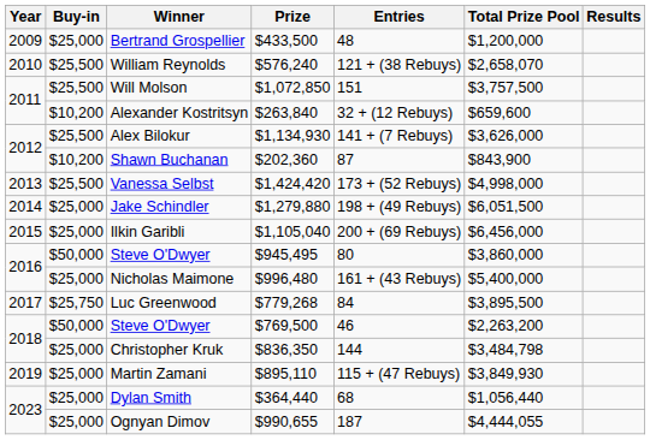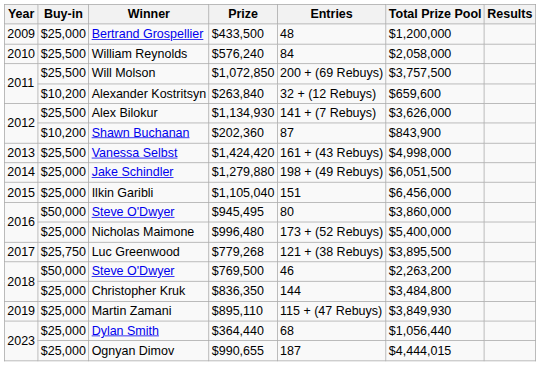 <table class="wikitable sortable">
 <tr>
 <th bgcolor="#FFEBAD">Year</th>
 <th bgcolor="#FFEBAD">Buy-in</th>
 <th bgcolor="#FFEBAD">Winner</th>
 <th bgcolor="#FFEBAD">Prize</th>
 <th bgcolor="#FFEBAD">Entries</th>
 <th bgcolor="#FFEBAD">Total Prize Pool</th>
 <th bgcolor="#FFEBAD">Results</th>
 </tr>
 <tr>
 <td>2009</td>
 <td>$25,000</td>
 <td> <a href='#'>Bertrand Grospellier</a></td>
 <td>$433,500</td>
 <td>48</td>
 <td>$1,200,000</td>
 <td></td>
 </tr>
 <tr>
 <td>2010</td>
 <td>$25,500</td>
 <td> William Reynolds</td>
 <td>$576,240</td>
-<td>121 + (38 Rebuys)</td>
-<td>$2,658,070</td>
+<td>84</td>
+<td>$2,058,000</td>
 <td></td>
 </tr>
 <tr>
 <td rowspan="2">2011</td>
 <td>$25,500</td>
 <td> Will Molson</td>
 <td>$1,072,850</td>
-<td>151</td>
+<td>200 + (69 Rebuys)</td>
 <td>$3,757,500</td>
 <td></td>
 </tr>
 <tr>
 <td>$10,200</td>
 <td> Alexander Kostritsyn</td>
 <td>$263,840</td>
 <td>32 + (12 Rebuys)</td>
 <td>$659,600</td>
 <td></td>
 </tr>
 <tr>
 <td rowspan="2">2012</td>
 <td>$25,500</td>
 <td> Alex Bilokur</td>
 <td>$1,134,930</td>
 <td>141 + (7 Rebuys)</td>
 <td>$3,626,000</td>
 <td></td>
 </tr>
 <tr>
 <td>$10,200</td>
 <td> <a href='#'>Shawn Buchanan</a></td>
 <td>$202,360</td>
 <td>87</td>
 <td>$843,900</td>
 <td></td>
 </tr>
 <tr>
 <td>2013</td>
 <td>$25,500</td>
 <td> <a href='#'>Vanessa Selbst</a></td>
 <td>$1,424,420</td>
-<td>173 + (52 Rebuys)</td>
+<td>161 + (43 Rebuys)</td>
 <td>$4,998,000</td>
 <td></td>
 </tr>
 <tr>
 <td>2014</td>
 <td>$25,000</td>
 <td> <a href='#'>Jake Schindler</a></td>
 <td>$1,279,880</td>
 <td>198 + (49 Rebuys)</td>
 <td>$6,051,500</td>
 <td></td>
 </tr>
 <tr>
 <td>2015</td>
 <td>$25,000</td>
 <td> Ilkin Garibli</td>
 <td>$1,105,040</td>
-<td>200 + (69 Rebuys)</td>
+<td>151</td>
 <td>$6,456,000</td>
 <td></td>
 </tr>
 <tr>
 <td rowspan="2">2016</td>
 <td>$50,000</td>
 <td> <a href='#'>Steve O'Dwyer</a></td>
 <td>$945,495</td>
 <td>80</td>
 <td>$3,860,000</td>
 <td></td>
 </tr>
 <tr>
 <td>$25,000</td>
 <td> Nicholas Maimone</td>
 <td>$996,480</td>
-<td>161 + (43 Rebuys)</td>
+<td>173 + (52 Rebuys)</td>
 <td>$5,400,000</td>
 <td></td>
 </tr>
 <tr>
 <td>2017</td>
 <td>$25,750</td>
 <td> Luc Greenwood</td>
 <td>$779,268</td>
-<td>84</td>
+<td>121 + (38 Rebuys)</td>
 <td>$3,895,500</td>
 <td></td>
 </tr>
 <tr>
 <td rowspan="2">2018</td>
 <td>$50,000</td>
 <td> <a href='#'>Steve O'Dwyer</a></td>
 <td>$769,500</td>
 <td>46</td>
 <td>$2,263,200</td>
 <td></td>
 </tr>
 <tr>
 <td>$25,000</td>
 <td> Christopher Kruk</td>
 <td>$836,350</td>
 <td>144</td>
-<td>$3,484,798</td>
+<td>$3,484,800</td>
 <td></td>
 </tr>
 <tr>
 <td>2019</td>
 <td>$25,000</td>
 <td> Martin Zamani</td>
 <td>$895,110</td>
 <td>115 + (47 Rebuys)</td>
 <td>$3,849,930</td>
 <td></td>
 </tr>
 <tr>
 <td rowspan="2">2023</td>
 <td>$25,000</td>
 <td> <a href='#'>Dylan Smith</a></td>
 <td>$364,440</td>
 <td>68</td>
 <td>$1,056,440</td>
 <td></td>
 </tr>
 <tr>
 <td>$25,000</td>
 <td> Ognyan Dimov</td>
 <td>$990,655</td>
 <td>187</td>
-<td>$4,444,055</td>
+<td>$4,444,015</td>
 <td></td>
 </tr>
 </table>
